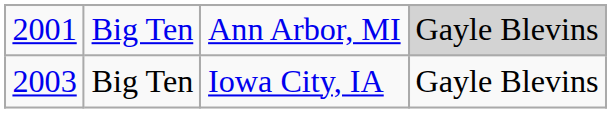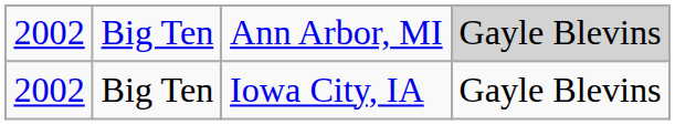 <table class="wikitable">
 <tr>
 </tr>
 <tr>
-<td><a href='#'>2001</a></td>
+<td><a href='#'>2002</a></td>
 <td><a href='#'>Big Ten</a></td>
 <td><a href='#'>Ann Arbor, MI</a></td>
 <td style="background: lightgrey;">Gayle Blevins</td>
 </tr>
 <tr>
-<td><a href='#'>2003</a></td>
+<td><a href='#'>2002</a></td>
 <td>Big Ten</td>
 <td><a href='#'>Iowa City, IA</a></td>
 <td>Gayle Blevins</td>
 </tr>
 </table>
